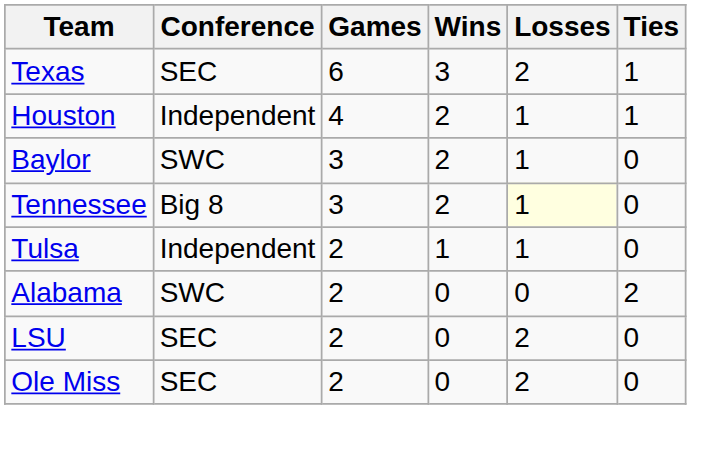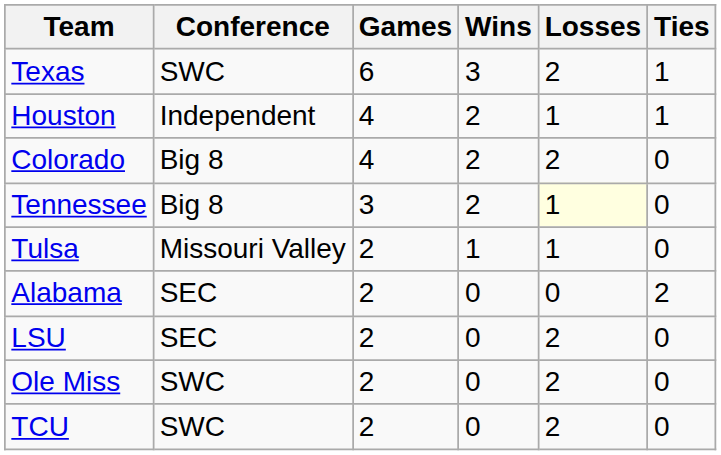 <table class="wikitable sortable">
 <tr>
 <th>Team</th>
 <th>Conference</th>
 <th>Games</th>
 <th>Wins</th>
 <th>Losses</th>
 <th>Ties</th>
 </tr>
 <tr>
 <td><a href='#'>Texas</a></td>
-<td>SEC</td>
+<td>SWC</td>
 <td>6</td>
 <td>3</td>
 <td>2</td>
 <td>1</td>
 </tr>
 <tr>
 <td><a href='#'>Houston</a></td>
 <td>Independent</td>
 <td>4</td>
 <td>2</td>
 <td>1</td>
 <td>1</td>
 </tr>
 <tr>
-<td><a href='#'>Baylor</a></td>
-<td>SWC</td>
-<td>3</td>
+<td><a href='#'>Colorado</a></td>
+<td>Big 8</td>
+<td>4</td>
 <td>2</td>
-<td>1</td>
+<td>2</td>
 <td>0</td>
 </tr>
 <tr>
 <td><a href='#'>Tennessee</a></td>
 <td>Big 8</td>
 <td>3</td>
 <td>2</td>
 <td style="background: lightyellow;">1</td>
 <td>0</td>
 </tr>
 <tr>
 <td><a href='#'>Tulsa</a></td>
-<td>Independent</td>
+<td>Missouri Valley</td>
 <td>2</td>
 <td>1</td>
 <td>1</td>
 <td>0</td>
 </tr>
 <tr>
 <td><a href='#'>Alabama</a></td>
-<td>SWC</td>
+<td>SEC</td>
 <td>2</td>
 <td>0</td>
 <td>0</td>
 <td>2</td>
 </tr>
 <tr>
 <td><a href='#'>LSU</a></td>
 <td>SEC</td>
 <td>2</td>
 <td>0</td>
 <td>2</td>
 <td>0</td>
 </tr>
 <tr>
 <td><a href='#'>Ole Miss</a></td>
-<td>SEC</td>
+<td>SWC</td>
+<td>2</td>
+<td>0</td>
+<td>2</td>
+<td>0</td>
+</tr>
+<tr>
+<td><a href='#'>TCU</a></td>
+<td>SWC</td>
 <td>2</td>
 <td>0</td>
 <td>2</td>
 <td>0</td>
 </tr>
 </table>
